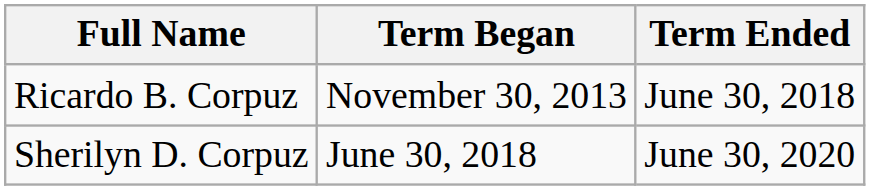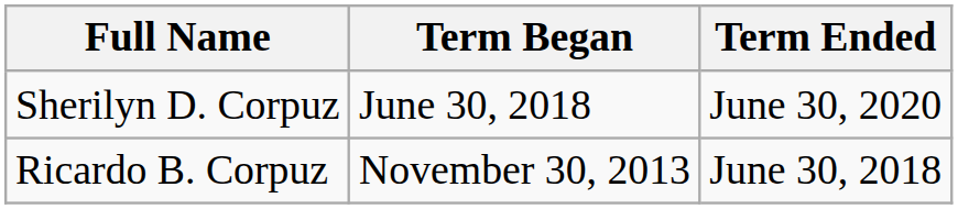 <table class=wikitable>
 <tr>
 <th>Full Name</th>
 <th>Term Began</th>
 <th>Term Ended</th>
 </tr>
 <tr>
+<td>Sherilyn D. Corpuz</td>
+<td>June 30, 2018</td>
+<td>June 30, 2020</td>
+</tr>
+<tr>
 <td>Ricardo B. Corpuz</td>
 <td>November 30, 2013</td>
 <td>June 30, 2018</td>
 </tr>
-<tr>
-<td>Sherilyn D. Corpuz</td>
-<td>June 30, 2018</td>
-<td>June 30, 2020</td>
-</tr>
 </table>
